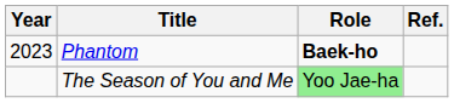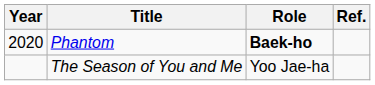 <table class="wikitable sortable plainrowheaders">
 <tr>
 <th>Year</th>
 <th>Title</th>
 <th>Role</th>
 <th>Ref.</th>
 </tr>
 <tr>
-<td>2023</td>
+<td>2020</td>
 <td><em><a href='#'>Phantom</a></em></td>
 <td><strong>Baek-ho</strong></td>
 <td></td>
 </tr>
 <tr>
 <td></td>
 <td><em>The Season of You and Me</em></td>
-<td style="background: lightgreen;">Yoo Jae-ha</td>
+<td>Yoo Jae-ha</td>
 <td></td>
 </tr>
 </table>
